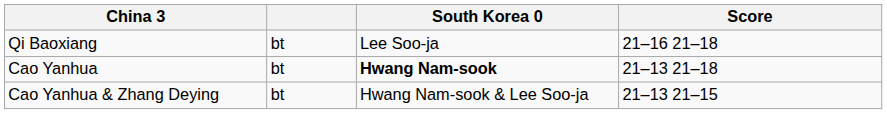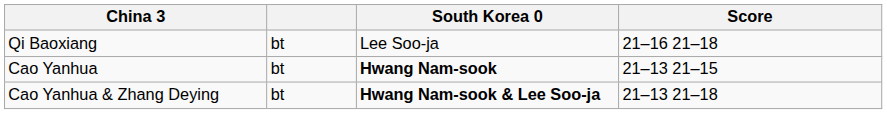 <table class="wikitable">
 <tr>
 <th width=250> China 3</th>
 <th width=80></th>
 <th width=250> South Korea 0</th>
 <th width=250>Score</th>
 </tr>
 <tr>
 <td>Qi Baoxiang</td>
 <td>bt</td>
 <td>Lee Soo-ja</td>
 <td>21–16 21–18</td>
 </tr>
 <tr>
 <td>Cao Yanhua</td>
 <td>bt</td>
 <td><strong>Hwang Nam-sook</strong></td>
-<td>21–13 21–18</td>
+<td>21–13 21–15</td>
 </tr>
 <tr>
 <td>Cao Yanhua & Zhang Deying</td>
 <td>bt</td>
-<td>Hwang Nam-sook & Lee Soo-ja</td>
-<td>21–13 21–15</td>
+<td><strong>Hwang Nam-sook & Lee Soo-ja</strong></td>
+<td>21–13 21–18</td>
 </tr>
 </table>
